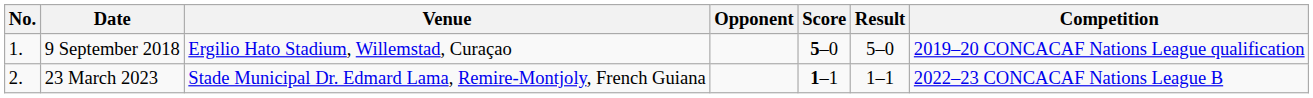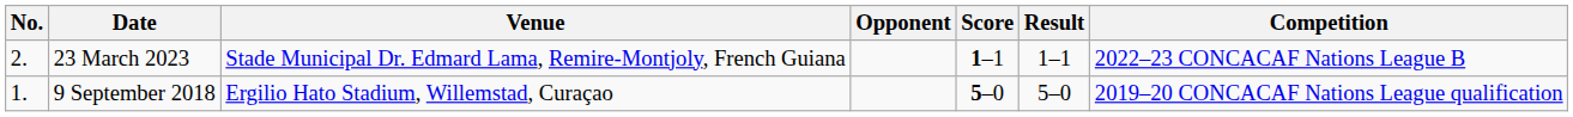 <table class="wikitable" style="font-size:100%;">
 <tr>
 <th>No.</th>
 <th>Date</th>
 <th>Venue</th>
 <th>Opponent</th>
 <th>Score</th>
 <th>Result</th>
 <th>Competition</th>
 </tr>
 <tr>
+<td>2.</td>
+<td>23 March 2023</td>
+<td><a href='#'>Stade Municipal Dr. Edmard Lama</a>, <a href='#'>Remire-Montjoly</a>, French Guiana</td>
+<td></td>
+<td align=center><strong>1</strong>–1</td>
+<td align=center>1–1</td>
+<td><a href='#'>2022–23 CONCACAF Nations League B</a></td>
+</tr>
+<tr>
 <td>1.</td>
 <td>9 September 2018</td>
 <td><a href='#'>Ergilio Hato Stadium</a>, <a href='#'>Willemstad</a>, Curaçao</td>
 <td></td>
 <td align=center><strong>5</strong>–0</td>
 <td align=center>5–0</td>
 <td><a href='#'>2019–20 CONCACAF Nations League qualification</a></td>
 </tr>
-<tr>
-<td>2.</td>
-<td>23 March 2023</td>
-<td><a href='#'>Stade Municipal Dr. Edmard Lama</a>, <a href='#'>Remire-Montjoly</a>, French Guiana</td>
-<td></td>
-<td align=center><strong>1</strong>–1</td>
-<td align=center>1–1</td>
-<td><a href='#'>2022–23 CONCACAF Nations League B</a></td>
-</tr>
 </table>
